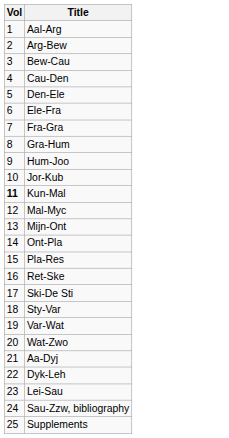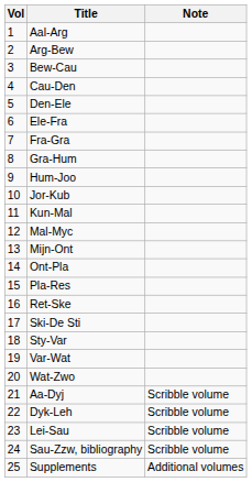 <table class="wikitable">
 <tr>
 <th>Vol</th>
 <th>Title</th>
+<th>Note</th>
 </tr>
 <tr>
 <td>1</td>
 <td>Aal-Arg</td>
+<td></td>
 </tr>
 <tr>
 <td>2</td>
 <td>Arg-Bew</td>
+<td></td>
 </tr>
 <tr>
 <td>3</td>
 <td>Bew-Cau</td>
+<td></td>
 </tr>
 <tr>
 <td>4</td>
 <td>Cau-Den</td>
+<td></td>
 </tr>
 <tr>
 <td>5</td>
 <td>Den-Ele</td>
+<td></td>
 </tr>
 <tr>
 <td>6</td>
 <td>Ele-Fra</td>
+<td></td>
 </tr>
 <tr>
 <td>7</td>
 <td>Fra-Gra</td>
+<td></td>
 </tr>
 <tr>
 <td>8</td>
 <td>Gra-Hum</td>
+<td></td>
 </tr>
 <tr>
 <td>9</td>
 <td>Hum-Joo</td>
+<td></td>
 </tr>
 <tr>
 <td>10</td>
 <td>Jor-Kub</td>
+<td></td>
 </tr>
 <tr>
-<td><strong>11</strong></td>
+<td>11</td>
 <td>Kun-Mal</td>
+<td></td>
 </tr>
 <tr>
 <td>12</td>
 <td>Mal-Myc</td>
+<td></td>
 </tr>
 <tr>
 <td>13</td>
 <td>Mijn-Ont</td>
+<td></td>
 </tr>
 <tr>
 <td>14</td>
 <td>Ont-Pla</td>
+<td></td>
 </tr>
 <tr>
 <td>15</td>
 <td>Pla-Res</td>
+<td></td>
 </tr>
 <tr>
 <td>16</td>
 <td>Ret-Ske</td>
+<td></td>
 </tr>
 <tr>
 <td>17</td>
 <td>Ski-De Sti</td>
+<td></td>
 </tr>
 <tr>
 <td>18</td>
 <td>Sty-Var</td>
+<td></td>
 </tr>
 <tr>
 <td>19</td>
 <td>Var-Wat</td>
+<td></td>
 </tr>
 <tr>
 <td>20</td>
 <td>Wat-Zwo</td>
+<td></td>
 </tr>
 <tr>
 <td>21</td>
 <td>Aa-Dyj</td>
+<td>Scribble volume</td>
 </tr>
 <tr>
 <td>22</td>
 <td>Dyk-Leh</td>
+<td>Scribble volume</td>
 </tr>
 <tr>
 <td>23</td>
 <td>Lei-Sau</td>
+<td>Scribble volume</td>
 </tr>
 <tr>
 <td>24</td>
 <td>Sau-Zzw, bibliography</td>
+<td>Scribble volume</td>
 </tr>
 <tr>
 <td>25</td>
 <td>Supplements</td>
+<td>Additional volumes</td>
 </tr>
 </table>
